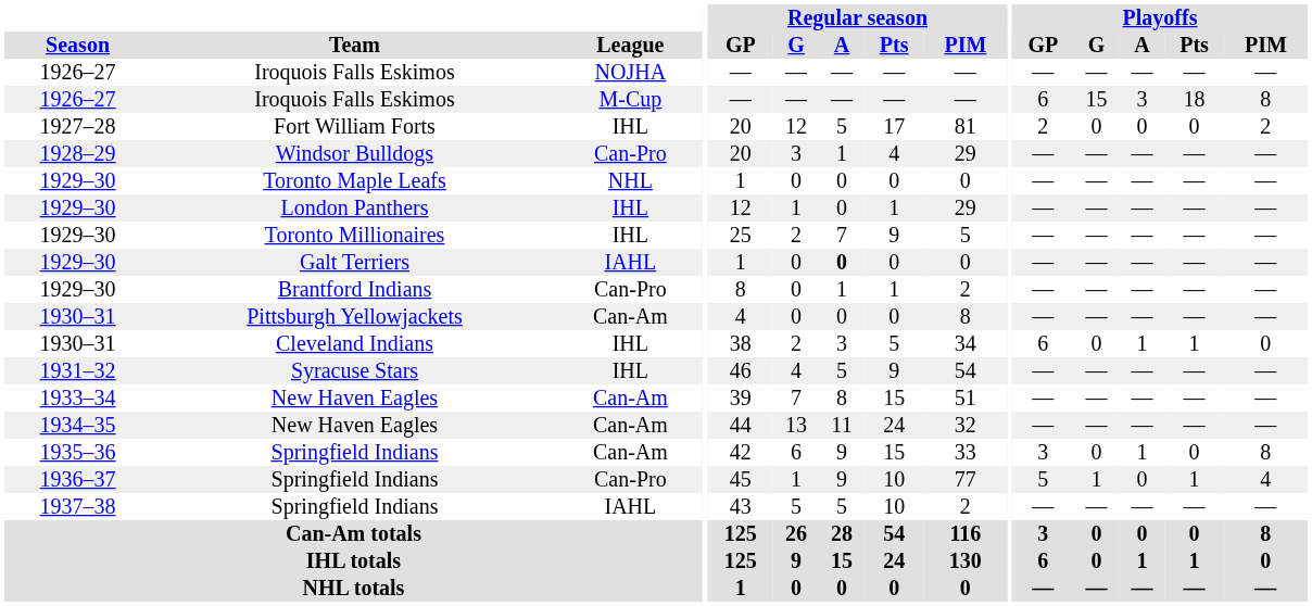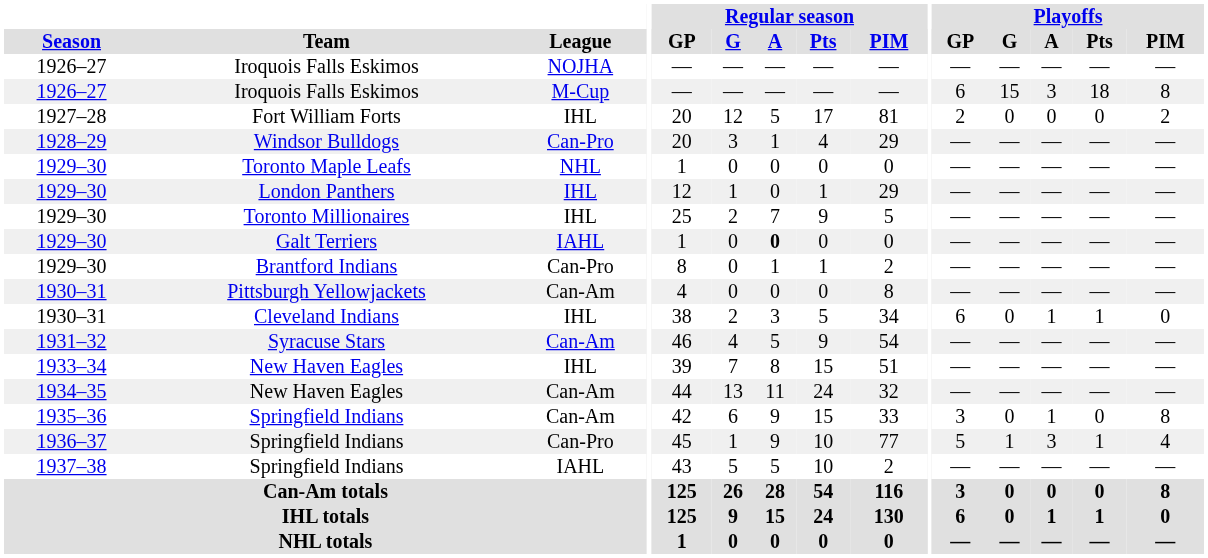 <table border="0" cellpadding="1" cellspacing="0" style="text-align:center; width:60em">
 <tr bgcolor="#e0e0e0">
 <th colspan="3" bgcolor="#ffffff"></th>
 <th rowspan="100" bgcolor="#ffffff"></th>
 <th colspan="5"><a href='#'>Regular season</a></th>
 <th rowspan="100" bgcolor="#ffffff"></th>
 <th colspan="5"><a href='#'>Playoffs</a></th>
 </tr>
 <tr bgcolor="#e0e0e0">
 <th><a href='#'>Season</a></th>
 <th>Team</th>
 <th>League</th>
 <th>GP</th>
 <th><a href='#'>G</a></th>
 <th><a href='#'>A</a></th>
 <th><a href='#'>Pts</a></th>
 <th><a href='#'>PIM</a></th>
 <th>GP</th>
 <th>G</th>
 <th>A</th>
 <th>Pts</th>
 <th>PIM</th>
 </tr>
 <tr>
 <td>1926–27</td>
 <td>Iroquois Falls Eskimos</td>
 <td><a href='#'>NOJHA</a></td>
 <td>—</td>
 <td>—</td>
 <td>—</td>
 <td>—</td>
 <td>—</td>
 <td>—</td>
 <td>—</td>
 <td>—</td>
 <td>—</td>
 <td>—</td>
 </tr>
 <tr bgcolor="#f0f0f0">
 <td><a href='#'>1926–27</a></td>
 <td>Iroquois Falls Eskimos</td>
 <td><a href='#'>M-Cup</a></td>
 <td>—</td>
 <td>—</td>
 <td>—</td>
 <td>—</td>
 <td>—</td>
 <td>6</td>
 <td>15</td>
 <td>3</td>
 <td>18</td>
 <td>8</td>
 </tr>
 <tr>
 <td>1927–28</td>
 <td>Fort William Forts</td>
 <td>IHL</td>
 <td>20</td>
 <td>12</td>
 <td>5</td>
 <td>17</td>
 <td>81</td>
 <td>2</td>
 <td>0</td>
 <td>0</td>
 <td>0</td>
 <td>2</td>
 </tr>
 <tr bgcolor="#f0f0f0">
 <td><a href='#'>1928–29</a></td>
 <td><a href='#'>Windsor Bulldogs</a></td>
 <td><a href='#'>Can-Pro</a></td>
 <td>20</td>
 <td>3</td>
 <td>1</td>
 <td>4</td>
 <td>29</td>
 <td>—</td>
 <td>—</td>
 <td>—</td>
 <td>—</td>
 <td>—</td>
 </tr>
 <tr>
 <td><a href='#'>1929–30</a></td>
 <td><a href='#'>Toronto Maple Leafs</a></td>
 <td><a href='#'>NHL</a></td>
 <td>1</td>
 <td>0</td>
 <td>0</td>
 <td>0</td>
 <td>0</td>
 <td>—</td>
 <td>—</td>
 <td>—</td>
 <td>—</td>
 <td>—</td>
 </tr>
 <tr bgcolor="#f0f0f0">
 <td><a href='#'>1929–30</a></td>
 <td><a href='#'>London Panthers</a></td>
 <td><a href='#'>IHL</a></td>
 <td>12</td>
 <td>1</td>
 <td>0</td>
 <td>1</td>
 <td>29</td>
 <td>—</td>
 <td>—</td>
 <td>—</td>
 <td>—</td>
 <td>—</td>
 </tr>
 <tr>
 <td>1929–30</td>
 <td><a href='#'>Toronto Millionaires</a></td>
 <td>IHL</td>
 <td>25</td>
 <td>2</td>
 <td>7</td>
 <td>9</td>
 <td>5</td>
 <td>—</td>
 <td>—</td>
 <td>—</td>
 <td>—</td>
 <td>—</td>
 </tr>
 <tr bgcolor="#f0f0f0">
 <td><a href='#'>1929–30</a></td>
 <td><a href='#'>Galt Terriers</a></td>
 <td><a href='#'>IAHL</a></td>
 <td>1</td>
 <td>0</td>
 <td><strong>0</strong></td>
 <td>0</td>
 <td>0</td>
 <td>—</td>
 <td>—</td>
 <td>—</td>
 <td>—</td>
 <td>—</td>
 </tr>
 <tr>
 <td>1929–30</td>
 <td><a href='#'>Brantford Indians</a></td>
 <td>Can-Pro</td>
 <td>8</td>
 <td>0</td>
 <td>1</td>
 <td>1</td>
 <td>2</td>
 <td>—</td>
 <td>—</td>
 <td>—</td>
 <td>—</td>
 <td>—</td>
 </tr>
 <tr bgcolor="#f0f0f0">
 <td><a href='#'>1930–31</a></td>
 <td><a href='#'>Pittsburgh Yellowjackets</a></td>
 <td>Can-Am</td>
 <td>4</td>
 <td>0</td>
 <td>0</td>
 <td>0</td>
 <td>8</td>
 <td>—</td>
 <td>—</td>
 <td>—</td>
 <td>—</td>
 <td>—</td>
 </tr>
 <tr>
 <td>1930–31</td>
 <td><a href='#'>Cleveland Indians</a></td>
 <td>IHL</td>
 <td>38</td>
 <td>2</td>
 <td>3</td>
 <td>5</td>
 <td>34</td>
 <td>6</td>
 <td>0</td>
 <td>1</td>
 <td>1</td>
 <td>0</td>
 </tr>
 <tr bgcolor="#f0f0f0">
 <td><a href='#'>1931–32</a></td>
 <td><a href='#'>Syracuse Stars</a></td>
-<td>IHL</td>
+<td><a href='#'>Can-Am</a></td>
 <td>46</td>
 <td>4</td>
 <td>5</td>
 <td>9</td>
 <td>54</td>
 <td>—</td>
 <td>—</td>
 <td>—</td>
 <td>—</td>
 <td>—</td>
 </tr>
 <tr>
 <td><a href='#'>1933–34</a></td>
 <td><a href='#'>New Haven Eagles</a></td>
-<td><a href='#'>Can-Am</a></td>
+<td>IHL</td>
 <td>39</td>
 <td>7</td>
 <td>8</td>
 <td>15</td>
 <td>51</td>
 <td>—</td>
 <td>—</td>
 <td>—</td>
 <td>—</td>
 <td>—</td>
 </tr>
 <tr bgcolor="#f0f0f0">
 <td><a href='#'>1934–35</a></td>
 <td>New Haven Eagles</td>
 <td>Can-Am</td>
 <td>44</td>
 <td>13</td>
 <td>11</td>
 <td>24</td>
 <td>32</td>
 <td>—</td>
 <td>—</td>
 <td>—</td>
 <td>—</td>
 <td>—</td>
 </tr>
 <tr>
 <td><a href='#'>1935–36</a></td>
 <td><a href='#'>Springfield Indians</a></td>
 <td>Can-Am</td>
 <td>42</td>
 <td>6</td>
 <td>9</td>
 <td>15</td>
 <td>33</td>
 <td>3</td>
 <td>0</td>
 <td>1</td>
 <td>0</td>
 <td>8</td>
 </tr>
 <tr bgcolor="#f0f0f0">
 <td><a href='#'>1936–37</a></td>
 <td>Springfield Indians</td>
 <td>Can-Pro</td>
 <td>45</td>
 <td>1</td>
 <td>9</td>
 <td>10</td>
 <td>77</td>
 <td>5</td>
 <td>1</td>
-<td>0</td>
+<td>3</td>
 <td>1</td>
 <td>4</td>
 </tr>
 <tr>
 <td><a href='#'>1937–38</a></td>
 <td>Springfield Indians</td>
 <td>IAHL</td>
 <td>43</td>
 <td>5</td>
 <td>5</td>
 <td>10</td>
 <td>2</td>
 <td>—</td>
 <td>—</td>
 <td>—</td>
 <td>—</td>
 <td>—</td>
 </tr>
 <tr bgcolor="#e0e0e0">
 <th colspan="3">Can-Am totals</th>
 <th>125</th>
 <th>26</th>
 <th>28</th>
 <th>54</th>
 <th>116</th>
 <th>3</th>
 <th>0</th>
 <th>0</th>
 <th>0</th>
 <th>8</th>
 </tr>
 <tr bgcolor="#e0e0e0">
 <th colspan="3">IHL totals</th>
 <th>125</th>
 <th>9</th>
 <th>15</th>
 <th>24</th>
 <th>130</th>
 <th>6</th>
 <th>0</th>
 <th>1</th>
 <th>1</th>
 <th>0</th>
 </tr>
 <tr bgcolor="#e0e0e0">
 <th colspan="3">NHL totals</th>
 <th>1</th>
 <th>0</th>
 <th>0</th>
 <th>0</th>
 <th>0</th>
 <th>—</th>
 <th>—</th>
 <th>—</th>
 <th>—</th>
 <th>—</th>
 </tr>
 </table>
